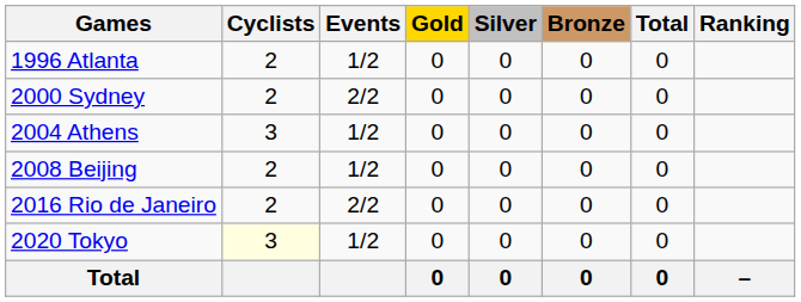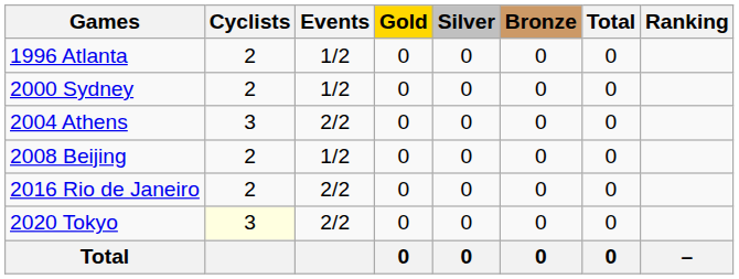 <table class="wikitable sortable" style="text-align:center">
 <tr>
 <th>Games</th>
 <th>Cyclists</th>
 <th>Events</th>
 <th style="background-color:gold;">Gold</th>
 <th style="background-color:silver;">Silver</th>
 <th style="background-color:#c96;">Bronze</th>
 <th>Total</th>
 <th>Ranking</th>
 </tr>
 <tr>
 <td align=left><a href='#'>1996 Atlanta</a></td>
 <td>2</td>
 <td>1/2</td>
 <td>0</td>
 <td>0</td>
 <td>0</td>
 <td>0</td>
 <td></td>
 </tr>
 <tr>
 <td align=left><a href='#'>2000 Sydney</a></td>
 <td>2</td>
-<td>2/2</td>
+<td>1/2</td>
 <td>0</td>
 <td>0</td>
 <td>0</td>
 <td>0</td>
 <td></td>
 </tr>
 <tr>
 <td align=left><a href='#'>2004 Athens</a></td>
 <td>3</td>
-<td>1/2</td>
+<td>2/2</td>
 <td>0</td>
 <td>0</td>
 <td>0</td>
 <td>0</td>
 <td></td>
 </tr>
 <tr>
 <td align=left><a href='#'>2008 Beijing</a></td>
 <td>2</td>
 <td>1/2</td>
 <td>0</td>
 <td>0</td>
 <td>0</td>
 <td>0</td>
 <td></td>
 </tr>
 <tr>
 <td align=left><a href='#'>2016 Rio de Janeiro</a></td>
 <td>2</td>
 <td>2/2</td>
 <td>0</td>
 <td>0</td>
 <td>0</td>
 <td>0</td>
 <td></td>
 </tr>
 <tr>
 <td align=left><a href='#'>2020 Tokyo</a></td>
 <td style="background: lightyellow;">3</td>
-<td>1/2</td>
+<td>2/2</td>
 <td>0</td>
 <td>0</td>
 <td>0</td>
 <td>0</td>
 <td></td>
 </tr>
 <tr>
 <th>Total</th>
 <th></th>
 <th></th>
 <th>0</th>
 <th>0</th>
 <th>0</th>
 <th>0</th>
 <th>–</th>
 </tr>
 </table>
